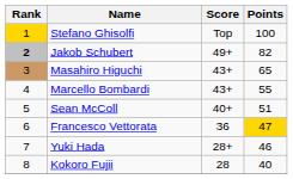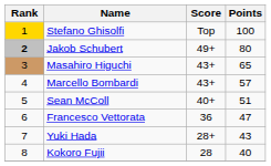 <table class="wikitable">
 <tr>
 <th width = "50">Rank</th>
 <th width = "200">Name</th>
 <th width = "50">Score</th>
 <th width = "50">Points</th>
 </tr>
 <tr>
 <td align="center" style="background: gold">1</td>
 <td> <a href='#'>Stefano Ghisolfi</a></td>
 <td align="center">Top</td>
 <td align="center">100</td>
 </tr>
 <tr>
 <td align="center" style="background: silver"><strong>2</strong></td>
 <td> <a href='#'>Jakob Schubert</a></td>
 <td align="center">49+</td>
-<td align="center">82</td>
+<td align="center">80</td>
 </tr>
 <tr>
 <td align="center" style="background: #cc9966">3</td>
 <td> <a href='#'>Masahiro Higuchi</a></td>
 <td align="center">43+</td>
 <td align="center">65</td>
 </tr>
 <tr>
 <td align="center">4</td>
 <td> <a href='#'>Marcello Bombardi</a></td>
 <td align="center">43+</td>
-<td align="center">55</td>
+<td align="center">57</td>
 </tr>
 <tr>
 <td align="center">5</td>
 <td> <a href='#'>Sean McColl</a></td>
 <td align="center">40+</td>
 <td align="center">51</td>
 </tr>
 <tr>
 <td align="center">6</td>
 <td> <a href='#'>Francesco Vettorata</a></td>
 <td align="center">36</td>
-<td align="center" style="background: gold;">47</td>
+<td align="center">47</td>
 </tr>
 <tr>
 <td align="center">7</td>
 <td> <a href='#'>Yuki Hada</a></td>
 <td align="center">28+</td>
-<td align="center">46</td>
+<td align="center">43</td>
 </tr>
 <tr>
 <td align="center">8</td>
 <td> <a href='#'>Kokoro Fujii</a></td>
 <td align="center">28</td>
 <td align="center">40</td>
 </tr>
 <tr>
 </tr>
 </table>
